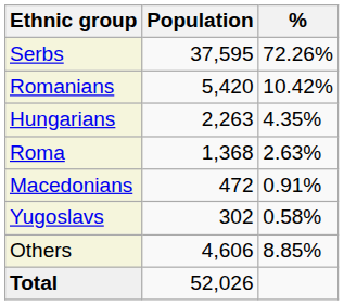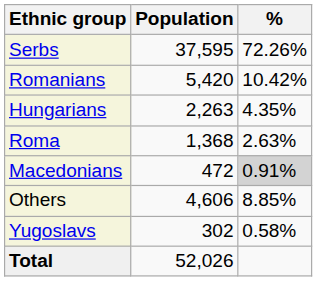 <table class="wikitable">
 <tr>
 <th>Ethnic group</th>
 <th>Population</th>
 <th>%</th>
 </tr>
 <tr>
 <td style="background:#F5F5DC;"><a href='#'>Serbs</a></td>
 <td align="right">37,595</td>
 <td>72.26%</td>
 </tr>
 <tr>
 <td style="background:#F5F5DC;"><a href='#'>Romanians</a></td>
 <td align="right">5,420</td>
 <td>10.42%</td>
 </tr>
 <tr>
 <td style="background:#F5F5DC;"><a href='#'>Hungarians</a></td>
 <td align="right">2,263</td>
 <td>4.35%</td>
 </tr>
 <tr>
 <td style="background:#F5F5DC;"><a href='#'>Roma</a></td>
 <td align="right">1,368</td>
 <td>2.63%</td>
 </tr>
 <tr>
 <td style="background:#F5F5DC;"><a href='#'>Macedonians</a></td>
 <td align="right">472</td>
-<td>0.91%</td>
+<td style="background: lightgrey;">0.91%</td>
+</tr>
+<tr>
+<td style="background:#F5F5DC;">Others</td>
+<td align="right">4,606</td>
+<td>8.85%</td>
 </tr>
 <tr>
 <td style="background:#F5F5DC;"><a href='#'>Yugoslavs</a></td>
 <td align="right">302</td>
 <td>0.58%</td>
 </tr>
 <tr>
-<td style="background:#F5F5DC;">Others</td>
-<td align="right">4,606</td>
-<td>8.85%</td>
-</tr>
-<tr>
 <td style="background:#F0F0F0;"><strong>Total</strong></td>
 <td align="right">52,026</td>
 <td></td>
 </tr>
 </table>
